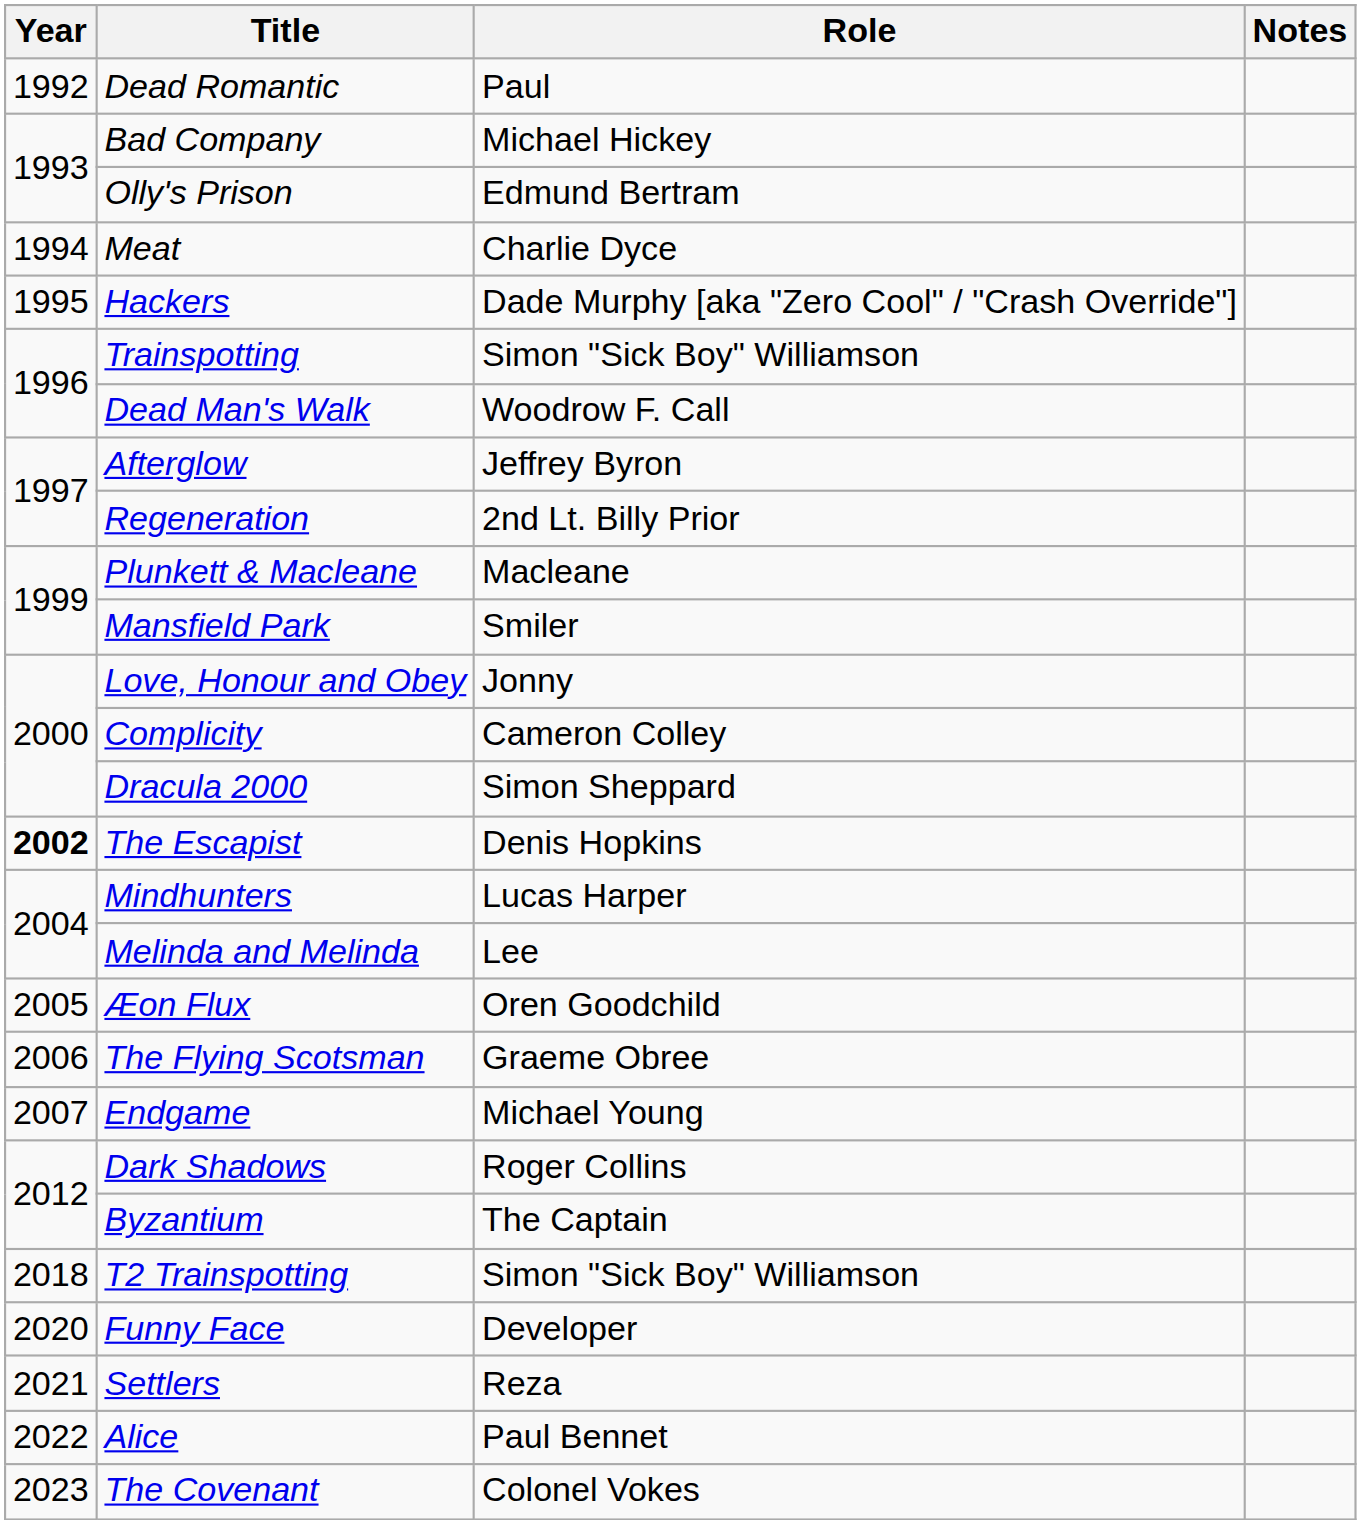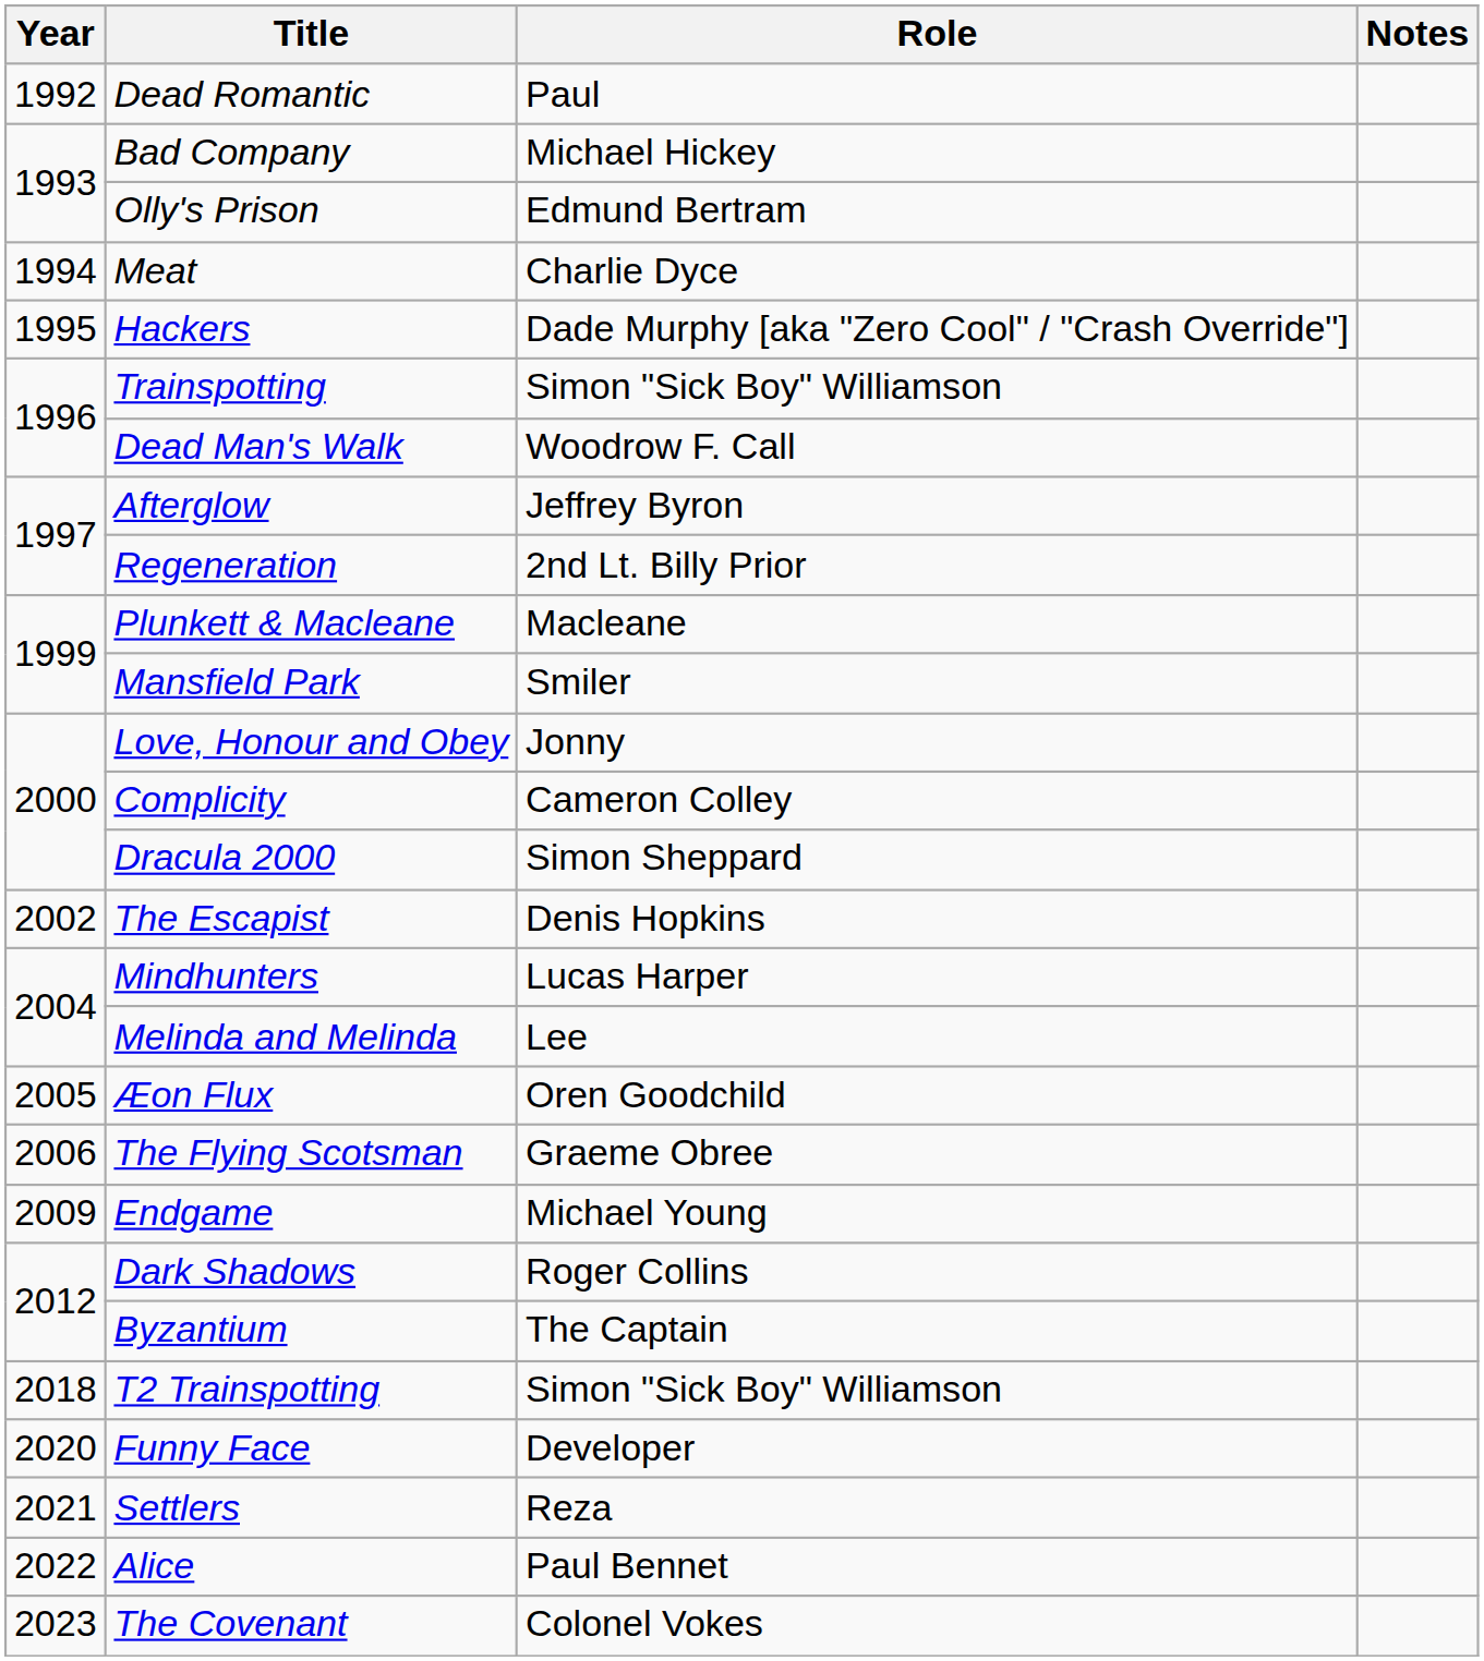 <table class="wikitable sortable">
 <tr>
 <th>Year</th>
 <th>Title</th>
 <th>Role</th>
 <th class="unsortable">Notes</th>
 </tr>
 <tr>
 <td>1992</td>
 <td><em>Dead Romantic</em></td>
 <td>Paul</td>
 <td></td>
 </tr>
 <tr>
 <td rowspan=2>1993</td>
 <td><em>Bad Company</em></td>
 <td>Michael Hickey</td>
 <td></td>
 </tr>
 <tr>
 <td><em>Olly's Prison</em></td>
 <td>Edmund Bertram</td>
 <td></td>
 </tr>
 <tr>
 <td>1994</td>
 <td><em>Meat</em></td>
 <td>Charlie Dyce</td>
 <td></td>
 </tr>
 <tr>
 <td>1995</td>
 <td><em><a href='#'>Hackers</a></em></td>
 <td>Dade Murphy [aka "Zero Cool" / "Crash Override"]</td>
 <td></td>
 </tr>
 <tr>
 <td rowspan=2>1996</td>
 <td><em><a href='#'>Trainspotting</a></em></td>
 <td>Simon "Sick Boy" Williamson</td>
 <td></td>
 </tr>
 <tr>
 <td><em><a href='#'>Dead Man's Walk</a></em></td>
 <td>Woodrow F. Call</td>
 <td></td>
 </tr>
 <tr>
 <td rowspan=2>1997</td>
 <td><em><a href='#'>Afterglow</a></em></td>
 <td>Jeffrey Byron</td>
 <td></td>
 </tr>
 <tr>
 <td><em><a href='#'>Regeneration</a></em></td>
 <td>2nd Lt. Billy Prior</td>
 <td></td>
 </tr>
 <tr>
 <td rowspan=2>1999</td>
 <td><em><a href='#'>Plunkett & Macleane</a></em></td>
 <td>Macleane</td>
 <td></td>
 </tr>
 <tr>
 <td><em><a href='#'>Mansfield Park</a></em></td>
 <td>Smiler</td>
 <td></td>
 </tr>
 <tr>
 <td rowspan=3>2000</td>
 <td><em><a href='#'>Love, Honour and Obey</a></em></td>
 <td>Jonny</td>
 <td></td>
 </tr>
 <tr>
 <td><em><a href='#'>Complicity</a></em></td>
 <td>Cameron Colley</td>
 <td></td>
 </tr>
 <tr>
 <td><em><a href='#'>Dracula 2000</a></em></td>
 <td>Simon Sheppard</td>
 <td></td>
 </tr>
 <tr>
-<td><strong>2002</strong></td>
+<td>2002</td>
 <td><em><a href='#'>The Escapist</a></em></td>
 <td>Denis Hopkins</td>
 <td></td>
 </tr>
 <tr>
 <td rowspan=2>2004</td>
 <td><em><a href='#'>Mindhunters</a></em></td>
 <td>Lucas Harper</td>
 <td></td>
 </tr>
 <tr>
 <td><em><a href='#'>Melinda and Melinda</a></em></td>
 <td>Lee</td>
 <td></td>
 </tr>
 <tr>
 <td>2005</td>
 <td><em><a href='#'>Æon Flux</a></em></td>
 <td>Oren Goodchild</td>
 <td></td>
 </tr>
 <tr>
 <td>2006</td>
 <td><em><a href='#'>The Flying Scotsman</a></em></td>
 <td>Graeme Obree</td>
 <td></td>
 </tr>
 <tr>
-<td>2007</td>
+<td>2009</td>
 <td><em><a href='#'>Endgame</a></em></td>
 <td>Michael Young</td>
 <td></td>
 </tr>
 <tr>
 <td rowspan=2>2012</td>
 <td><em><a href='#'>Dark Shadows</a></em></td>
 <td>Roger Collins</td>
 <td></td>
 </tr>
 <tr>
 <td><em><a href='#'>Byzantium</a></em></td>
 <td>The Captain</td>
 <td></td>
 </tr>
 <tr>
 <td>2018</td>
 <td><em><a href='#'>T2 Trainspotting</a></em></td>
 <td>Simon "Sick Boy" Williamson</td>
 <td></td>
 </tr>
 <tr>
 <td>2020</td>
 <td><em><a href='#'>Funny Face</a></em></td>
 <td>Developer</td>
 <td></td>
 </tr>
 <tr>
 <td>2021</td>
 <td><em><a href='#'>Settlers</a></em></td>
 <td>Reza</td>
 <td></td>
 </tr>
 <tr>
 <td>2022</td>
 <td><em><a href='#'>Alice</a></em></td>
 <td>Paul Bennet</td>
 <td></td>
 </tr>
 <tr>
 <td>2023</td>
 <td><em><a href='#'>The Covenant</a></em></td>
 <td>Colonel Vokes</td>
 <td></td>
 </tr>
 </table>
